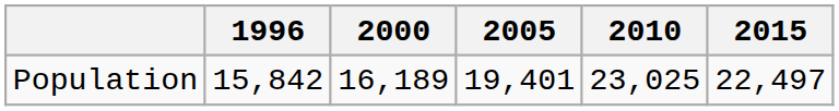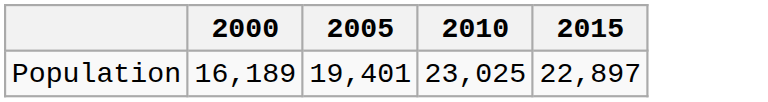 <table class="wikitable">
 <tr>
 <th></th>
-<th>1996</th>
 <th>2000</th>
 <th>2005</th>
 <th>2010</th>
 <th>2015</th>
 </tr>
 <tr>
 <td>Population</td>
-<td>15,842</td>
 <td>16,189</td>
 <td>19,401</td>
 <td>23,025</td>
-<td>22,497</td>
+<td>22,897</td>
 </tr>
 </table>
